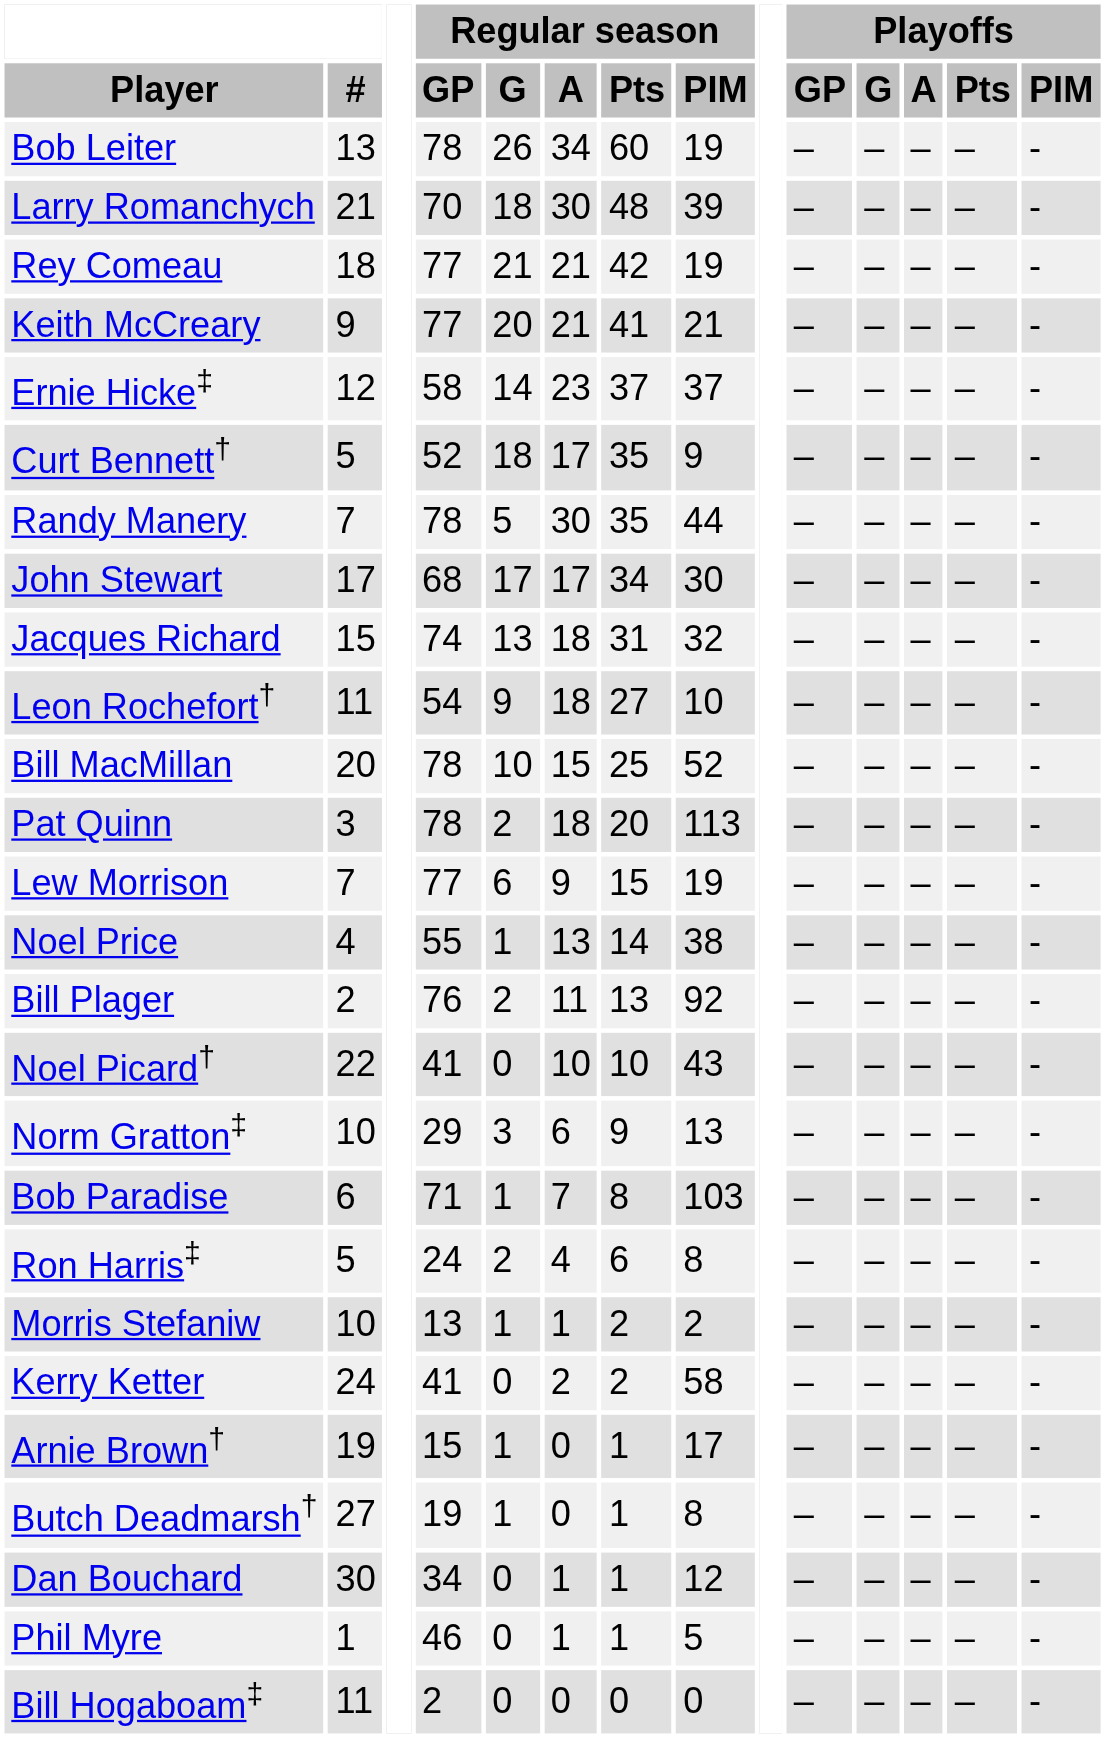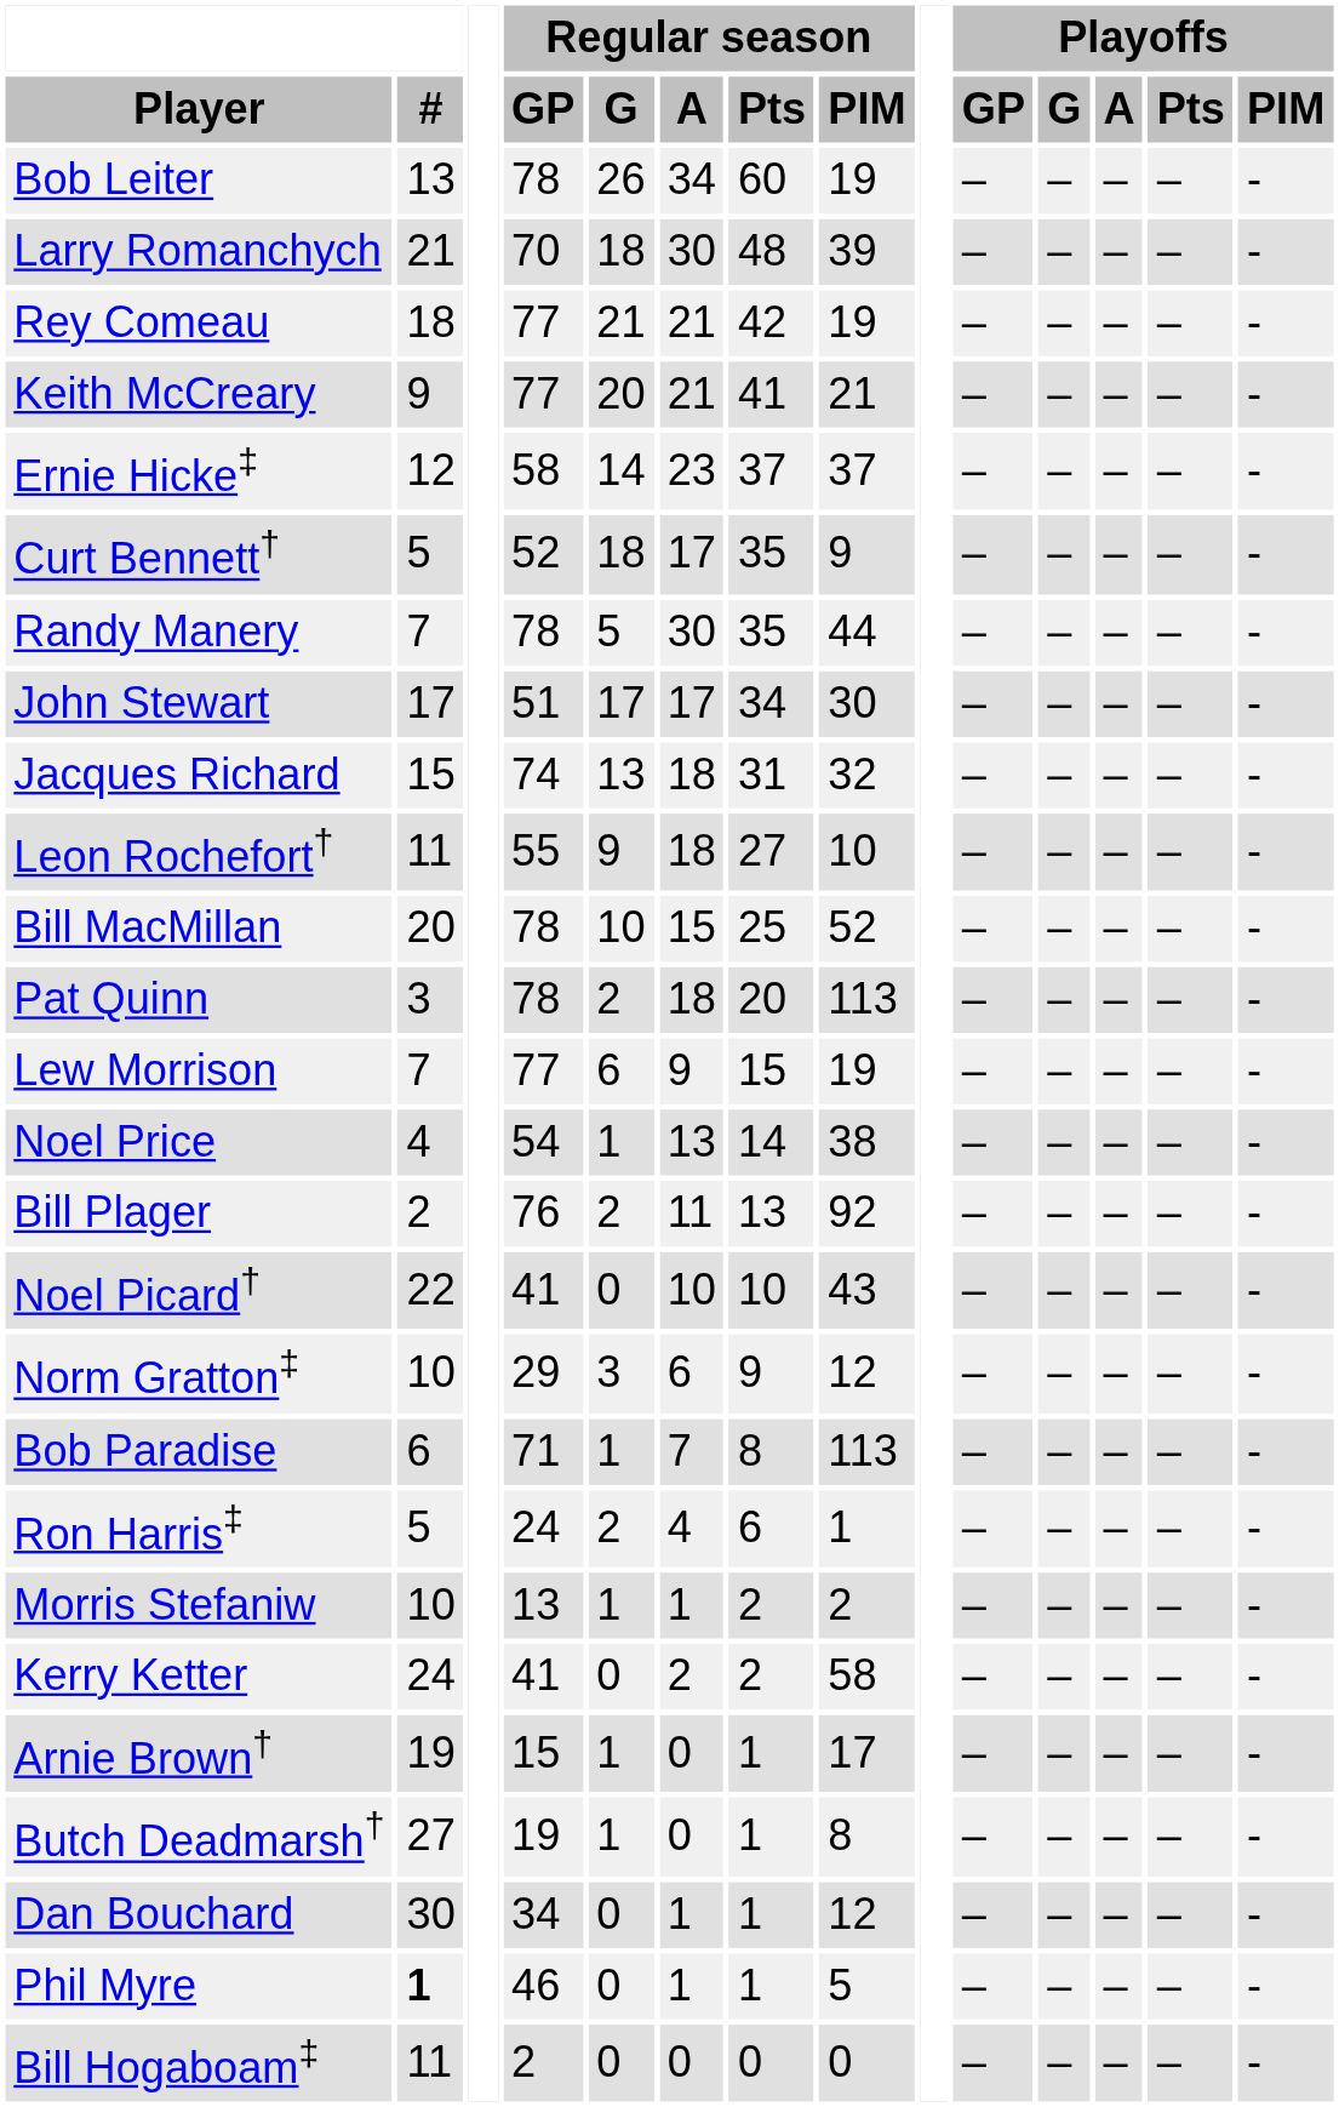 <table BORDER="0" CELLPADDING="3" CELLSPACING="2" ID="Table1">
 <tr ALIGN="center" bgcolor="#c0c0c0">
 <th ALIGN="center" colspan="2" bgcolor="#ffffff"> </th>
 <th ALIGN="center" rowspan="99" bgcolor="#ffffff"> </th>
 <th ALIGN="center" colspan="5">Regular season</th>
 <th ALIGN="center" rowspan="99" bgcolor="#ffffff"> </th>
 <th ALIGN="center" colspan="5">Playoffs</th>
 </tr>
 <tr ALIGN="center" bgcolor="#c0c0c0">
 <th ALIGN="center">Player</th>
 <th ALIGN="center">#</th>
 <th ALIGN="center">GP</th>
 <th ALIGN="center">G</th>
 <th ALIGN="center">A</th>
 <th ALIGN="center">Pts</th>
 <th ALIGN="center">PIM</th>
 <th ALIGN="center">GP</th>
 <th ALIGN="center">G</th>
 <th ALIGN="center">A</th>
 <th ALIGN="center">Pts</th>
 <th ALIGN="center">PIM</th>
 </tr>
 <tr bgcolor="#f0f0f0">
 <td><a href='#'>Bob Leiter</a></td>
 <td>13</td>
 <td>78</td>
 <td>26</td>
 <td>34</td>
 <td>60</td>
 <td>19</td>
 <td>–</td>
 <td>–</td>
 <td>–</td>
 <td>–</td>
 <td>-</td>
 </tr>
 <tr bgcolor="#e0e0e0">
 <td><a href='#'>Larry Romanchych</a></td>
 <td>21</td>
 <td>70</td>
 <td>18</td>
 <td>30</td>
 <td>48</td>
 <td>39</td>
 <td>–</td>
 <td>–</td>
 <td>–</td>
 <td>–</td>
 <td>-</td>
 </tr>
 <tr bgcolor="#f0f0f0">
 <td><a href='#'>Rey Comeau</a></td>
 <td>18</td>
 <td>77</td>
 <td>21</td>
 <td>21</td>
 <td>42</td>
 <td>19</td>
 <td>–</td>
 <td>–</td>
 <td>–</td>
 <td>–</td>
 <td>-</td>
 </tr>
 <tr bgcolor="#e0e0e0">
 <td><a href='#'>Keith McCreary</a></td>
 <td>9</td>
 <td>77</td>
 <td>20</td>
 <td>21</td>
 <td>41</td>
 <td>21</td>
 <td>–</td>
 <td>–</td>
 <td>–</td>
 <td>–</td>
 <td>-</td>
 </tr>
 <tr bgcolor="#f0f0f0">
 <td><a href='#'>Ernie Hicke</a><sup>‡</sup></td>
 <td>12</td>
 <td>58</td>
 <td>14</td>
 <td>23</td>
 <td>37</td>
 <td>37</td>
 <td>–</td>
 <td>–</td>
 <td>–</td>
 <td>–</td>
 <td>-</td>
 </tr>
 <tr bgcolor="#e0e0e0">
 <td><a href='#'>Curt Bennett</a><sup>†</sup></td>
 <td>5</td>
 <td>52</td>
 <td>18</td>
 <td>17</td>
 <td>35</td>
 <td>9</td>
 <td>–</td>
 <td>–</td>
 <td>–</td>
 <td>–</td>
 <td>-</td>
 </tr>
 <tr bgcolor="#f0f0f0">
 <td><a href='#'>Randy Manery</a></td>
 <td>7</td>
 <td>78</td>
 <td>5</td>
 <td>30</td>
 <td>35</td>
 <td>44</td>
 <td>–</td>
 <td>–</td>
 <td>–</td>
 <td>–</td>
 <td>-</td>
 </tr>
 <tr bgcolor="#e0e0e0">
 <td><a href='#'>John Stewart</a></td>
 <td>17</td>
-<td>68</td>
+<td>51</td>
 <td>17</td>
 <td>17</td>
 <td>34</td>
 <td>30</td>
 <td>–</td>
 <td>–</td>
 <td>–</td>
 <td>–</td>
 <td>-</td>
 </tr>
 <tr bgcolor="#f0f0f0">
 <td><a href='#'>Jacques Richard</a></td>
 <td>15</td>
 <td>74</td>
 <td>13</td>
 <td>18</td>
 <td>31</td>
 <td>32</td>
 <td>–</td>
 <td>–</td>
 <td>–</td>
 <td>–</td>
 <td>-</td>
 </tr>
 <tr bgcolor="#e0e0e0">
 <td><a href='#'>Leon Rochefort</a><sup>†</sup></td>
 <td>11</td>
-<td>54</td>
+<td>55</td>
 <td>9</td>
 <td>18</td>
 <td>27</td>
 <td>10</td>
 <td>–</td>
 <td>–</td>
 <td>–</td>
 <td>–</td>
 <td>-</td>
 </tr>
 <tr bgcolor="#f0f0f0">
 <td><a href='#'>Bill MacMillan</a></td>
 <td>20</td>
 <td>78</td>
 <td>10</td>
 <td>15</td>
 <td>25</td>
 <td>52</td>
 <td>–</td>
 <td>–</td>
 <td>–</td>
 <td>–</td>
 <td>-</td>
 </tr>
 <tr bgcolor="#e0e0e0">
 <td><a href='#'>Pat Quinn</a></td>
 <td>3</td>
 <td>78</td>
 <td>2</td>
 <td>18</td>
 <td>20</td>
 <td>113</td>
 <td>–</td>
 <td>–</td>
 <td>–</td>
 <td>–</td>
 <td>-</td>
 </tr>
 <tr bgcolor="#f0f0f0">
 <td><a href='#'>Lew Morrison</a></td>
 <td>7</td>
 <td>77</td>
 <td>6</td>
 <td>9</td>
 <td>15</td>
 <td>19</td>
 <td>–</td>
 <td>–</td>
 <td>–</td>
 <td>–</td>
 <td>-</td>
 </tr>
 <tr bgcolor="#e0e0e0">
 <td><a href='#'>Noel Price</a></td>
 <td>4</td>
-<td>55</td>
+<td>54</td>
 <td>1</td>
 <td>13</td>
 <td>14</td>
 <td>38</td>
 <td>–</td>
 <td>–</td>
 <td>–</td>
 <td>–</td>
 <td>-</td>
 </tr>
 <tr bgcolor="#f0f0f0">
 <td><a href='#'>Bill Plager</a></td>
 <td>2</td>
 <td>76</td>
 <td>2</td>
 <td>11</td>
 <td>13</td>
 <td>92</td>
 <td>–</td>
 <td>–</td>
 <td>–</td>
 <td>–</td>
 <td>-</td>
 </tr>
 <tr bgcolor="#e0e0e0">
 <td><a href='#'>Noel Picard</a><sup>†</sup></td>
 <td>22</td>
 <td>41</td>
 <td>0</td>
 <td>10</td>
 <td>10</td>
 <td>43</td>
 <td>–</td>
 <td>–</td>
 <td>–</td>
 <td>–</td>
 <td>-</td>
 </tr>
 <tr bgcolor="#f0f0f0">
 <td><a href='#'>Norm Gratton</a><sup>‡</sup></td>
 <td>10</td>
 <td>29</td>
 <td>3</td>
 <td>6</td>
 <td>9</td>
-<td>13</td>
+<td>12</td>
 <td>–</td>
 <td>–</td>
 <td>–</td>
 <td>–</td>
 <td>-</td>
 </tr>
 <tr bgcolor="#e0e0e0">
 <td><a href='#'>Bob Paradise</a></td>
 <td>6</td>
 <td>71</td>
 <td>1</td>
 <td>7</td>
 <td>8</td>
-<td>103</td>
+<td>113</td>
 <td>–</td>
 <td>–</td>
 <td>–</td>
 <td>–</td>
 <td>-</td>
 </tr>
 <tr bgcolor="#f0f0f0">
 <td><a href='#'>Ron Harris</a><sup>‡</sup></td>
 <td>5</td>
 <td>24</td>
 <td>2</td>
 <td>4</td>
 <td>6</td>
-<td>8</td>
+<td>1</td>
 <td>–</td>
 <td>–</td>
 <td>–</td>
 <td>–</td>
 <td>-</td>
 </tr>
 <tr bgcolor="#e0e0e0">
 <td><a href='#'>Morris Stefaniw</a></td>
 <td>10</td>
 <td>13</td>
 <td>1</td>
 <td>1</td>
 <td>2</td>
 <td>2</td>
 <td>–</td>
 <td>–</td>
 <td>–</td>
 <td>–</td>
 <td>-</td>
 </tr>
 <tr bgcolor="#f0f0f0">
 <td><a href='#'>Kerry Ketter</a></td>
 <td>24</td>
 <td>41</td>
 <td>0</td>
 <td>2</td>
 <td>2</td>
 <td>58</td>
 <td>–</td>
 <td>–</td>
 <td>–</td>
 <td>–</td>
 <td>-</td>
 </tr>
 <tr bgcolor="#e0e0e0">
 <td><a href='#'>Arnie Brown</a><sup>†</sup></td>
 <td>19</td>
 <td>15</td>
 <td>1</td>
 <td>0</td>
 <td>1</td>
 <td>17</td>
 <td>–</td>
 <td>–</td>
 <td>–</td>
 <td>–</td>
 <td>-</td>
 </tr>
 <tr bgcolor="#f0f0f0">
 <td><a href='#'>Butch Deadmarsh</a><sup>†</sup></td>
 <td>27</td>
 <td>19</td>
 <td>1</td>
 <td>0</td>
 <td>1</td>
 <td>8</td>
 <td>–</td>
 <td>–</td>
 <td>–</td>
 <td>–</td>
 <td>-</td>
 </tr>
 <tr bgcolor="#e0e0e0">
 <td><a href='#'>Dan Bouchard</a></td>
 <td>30</td>
 <td>34</td>
 <td>0</td>
 <td>1</td>
 <td>1</td>
 <td>12</td>
 <td>–</td>
 <td>–</td>
 <td>–</td>
 <td>–</td>
 <td>-</td>
 </tr>
 <tr bgcolor="#f0f0f0">
 <td><a href='#'>Phil Myre</a></td>
-<td>1</td>
+<td><strong>1</strong></td>
 <td>46</td>
 <td>0</td>
 <td>1</td>
 <td>1</td>
 <td>5</td>
 <td>–</td>
 <td>–</td>
 <td>–</td>
 <td>–</td>
 <td>-</td>
 </tr>
 <tr bgcolor="#e0e0e0">
 <td><a href='#'>Bill Hogaboam</a><sup>‡</sup></td>
 <td>11</td>
 <td>2</td>
 <td>0</td>
 <td>0</td>
 <td>0</td>
 <td>0</td>
 <td>–</td>
 <td>–</td>
 <td>–</td>
 <td>–</td>
 <td>-</td>
 </tr>
 </table>
